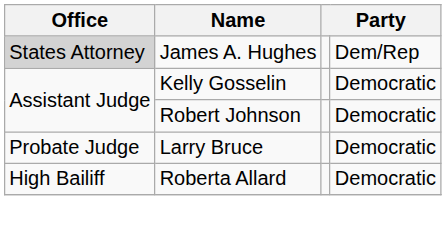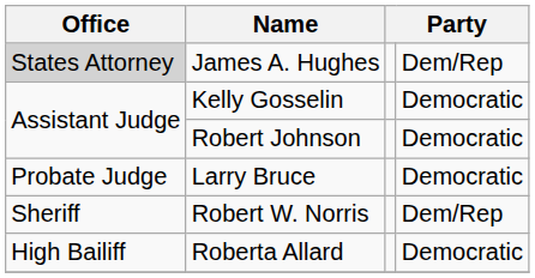 <table class="wikitable sortable">
 <tr>
 <th>Office</th>
 <th>Name</th>
 <th colspan="2">Party</th>
 </tr>
 <tr>
 <td style="background: lightgrey;">States Attorney</td>
 <td>James A. Hughes</td>
 <td></td>
 <td>Dem/Rep</td>
 </tr>
 <tr>
 <td rowspan=2>Assistant Judge</td>
 <td>Kelly Gosselin</td>
 <td></td>
 <td>Democratic</td>
 </tr>
 <tr>
 <td>Robert Johnson</td>
 <td></td>
 <td>Democratic</td>
 </tr>
 <tr>
 <td>Probate Judge</td>
 <td>Larry Bruce</td>
 <td></td>
 <td>Democratic</td>
 </tr>
 <tr>
+<td>Sheriff</td>
+<td>Robert W. Norris</td>
+<td></td>
+<td>Dem/Rep</td>
+</tr>
+<tr>
 <td>High Bailiff</td>
 <td>Roberta Allard</td>
 <td></td>
 <td>Democratic</td>
 </tr>
 <tr>
 </tr>
 </table>
